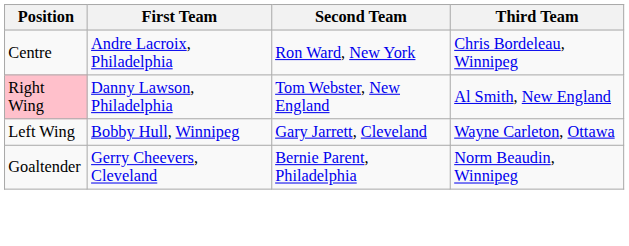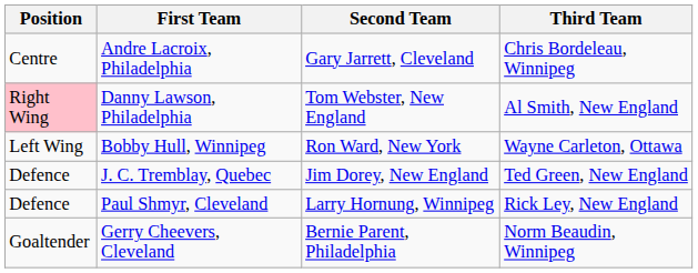 <table class="wikitable">
 <tr>
 <th><strong>Position</strong></th>
 <th><strong>First Team</strong></th>
 <th><strong>Second Team</strong></th>
 <th><strong>Third Team</strong></th>
 </tr>
 <tr>
 <td>Centre</td>
 <td><a href='#'>Andre Lacroix</a>, <a href='#'>Philadelphia</a></td>
-<td><a href='#'>Ron Ward</a>, <a href='#'>New York</a></td>
+<td><a href='#'>Gary Jarrett</a>, <a href='#'>Cleveland</a></td>
 <td><a href='#'>Chris Bordeleau</a>, <a href='#'>Winnipeg</a></td>
 </tr>
 <tr>
 <td style="background: pink;">Right Wing</td>
 <td><a href='#'>Danny Lawson</a>, <a href='#'>Philadelphia</a></td>
 <td><a href='#'>Tom Webster</a>, <a href='#'>New England</a></td>
 <td><a href='#'>Al Smith</a>, <a href='#'>New England</a></td>
 </tr>
 <tr>
 <td>Left Wing</td>
 <td><a href='#'>Bobby Hull</a>, <a href='#'>Winnipeg</a></td>
-<td><a href='#'>Gary Jarrett</a>, <a href='#'>Cleveland</a></td>
+<td><a href='#'>Ron Ward</a>, <a href='#'>New York</a></td>
 <td><a href='#'>Wayne Carleton</a>, <a href='#'>Ottawa</a></td>
+</tr>
+<tr>
+<td>Defence</td>
+<td><a href='#'>J. C. Tremblay</a>, <a href='#'>Quebec</a></td>
+<td><a href='#'>Jim Dorey</a>, <a href='#'>New England</a></td>
+<td><a href='#'>Ted Green</a>, <a href='#'>New England</a></td>
+</tr>
+<tr>
+<td>Defence</td>
+<td><a href='#'>Paul Shmyr</a>, <a href='#'>Cleveland</a></td>
+<td><a href='#'>Larry Hornung</a>, <a href='#'>Winnipeg</a></td>
+<td><a href='#'>Rick Ley</a>, <a href='#'>New England</a></td>
 </tr>
 <tr>
 <td>Goaltender</td>
 <td><a href='#'>Gerry Cheevers</a>, <a href='#'>Cleveland</a></td>
 <td><a href='#'>Bernie Parent</a>, <a href='#'>Philadelphia</a></td>
 <td><a href='#'>Norm Beaudin</a>, <a href='#'>Winnipeg</a></td>
 </tr>
 </table>
